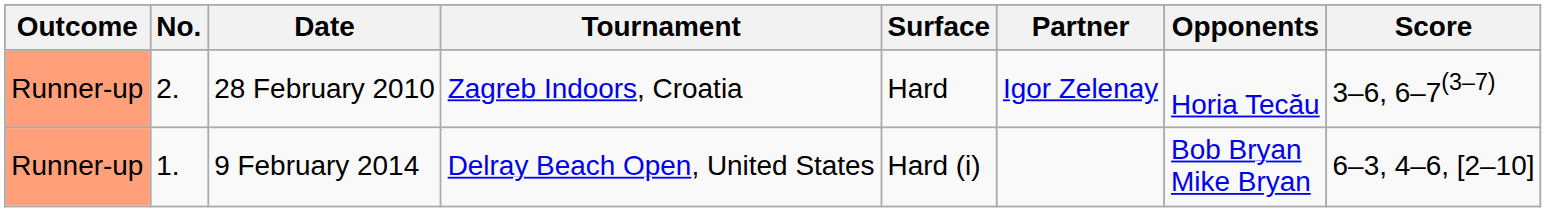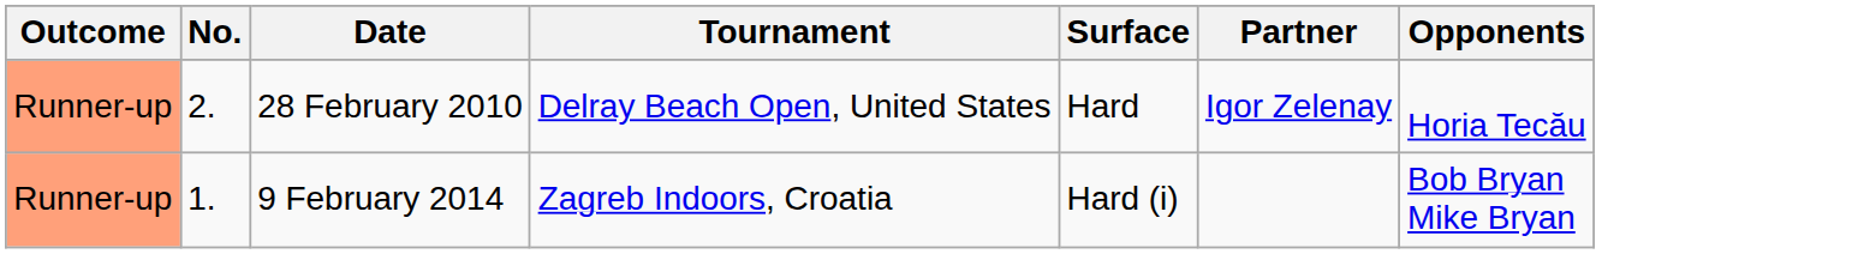 <table class=wikitable style=font-size:97%>
 <tr>
 <th>Outcome</th>
 <th>No.</th>
 <th>Date</th>
 <th>Tournament</th>
 <th>Surface</th>
 <th>Partner</th>
 <th>Opponents</th>
-<th>Score</th>
 </tr>
 <tr>
 <td bgcolor=FFA07A>Runner-up</td>
 <td>2.</td>
 <td>28 February 2010</td>
-<td><a href='#'>Zagreb Indoors</a>, Croatia</td>
+<td><a href='#'>Delray Beach Open</a>, United States</td>
 <td>Hard</td>
 <td> <a href='#'>Igor Zelenay</a></td>
 <td><br> <a href='#'>Horia Tecău</a></td>
-<td>3–6, 6–7<sup>(3–7)</sup></td>
 </tr>
 <tr>
 <td bgcolor=FFA07A>Runner-up</td>
 <td>1.</td>
 <td>9 February 2014</td>
-<td><a href='#'>Delray Beach Open</a>, United States</td>
+<td><a href='#'>Zagreb Indoors</a>, Croatia</td>
 <td>Hard (i)</td>
 <td></td>
 <td> <a href='#'>Bob Bryan</a> <br>  <a href='#'>Mike Bryan</a></td>
-<td>6–3, 4–6, [2–10]</td>
 </tr>
 </table>
